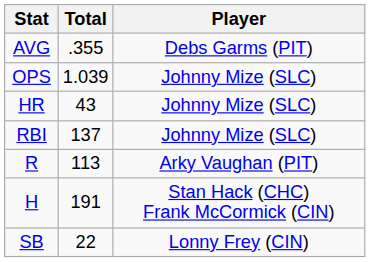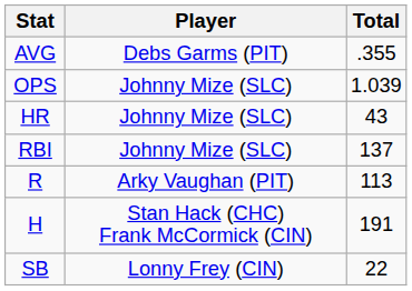 <table class="wikitable" style="text-align:center;">
 <tr>
 <th style="width:15%;">Stat</th>
+<th>Player</th>
 <th style="width:15%;">Total</th>
-<th>Player</th>
 </tr>
 <tr>
 <td><a href='#'>AVG</a></td>
+<td><a href='#'>Debs Garms</a> (<a href='#'>PIT</a>)</td>
 <td>.355</td>
-<td><a href='#'>Debs Garms</a> (<a href='#'>PIT</a>)</td>
 </tr>
 <tr>
 <td><a href='#'>OPS</a></td>
+<td><a href='#'>Johnny Mize</a> (<a href='#'>SLC</a>)</td>
 <td>1.039</td>
-<td><a href='#'>Johnny Mize</a> (<a href='#'>SLC</a>)</td>
 </tr>
 <tr>
 <td><a href='#'>HR</a></td>
+<td><a href='#'>Johnny Mize</a> (<a href='#'>SLC</a>)</td>
 <td>43</td>
-<td><a href='#'>Johnny Mize</a> (<a href='#'>SLC</a>)</td>
 </tr>
 <tr>
 <td><a href='#'>RBI</a></td>
+<td><a href='#'>Johnny Mize</a> (<a href='#'>SLC</a>)</td>
 <td>137</td>
-<td><a href='#'>Johnny Mize</a> (<a href='#'>SLC</a>)</td>
 </tr>
 <tr>
 <td><a href='#'>R</a></td>
+<td><a href='#'>Arky Vaughan</a> (<a href='#'>PIT</a>)</td>
 <td>113</td>
-<td><a href='#'>Arky Vaughan</a> (<a href='#'>PIT</a>)</td>
 </tr>
 <tr>
 <td><a href='#'>H</a></td>
+<td><a href='#'>Stan Hack</a> (<a href='#'>CHC</a>)<br><a href='#'>Frank McCormick</a> (<a href='#'>CIN</a>)</td>
 <td>191</td>
-<td><a href='#'>Stan Hack</a> (<a href='#'>CHC</a>)<br><a href='#'>Frank McCormick</a> (<a href='#'>CIN</a>)</td>
 </tr>
 <tr>
 <td><a href='#'>SB</a></td>
+<td><a href='#'>Lonny Frey</a> (<a href='#'>CIN</a>)</td>
 <td>22</td>
-<td><a href='#'>Lonny Frey</a> (<a href='#'>CIN</a>)</td>
 </tr>
 </table>
